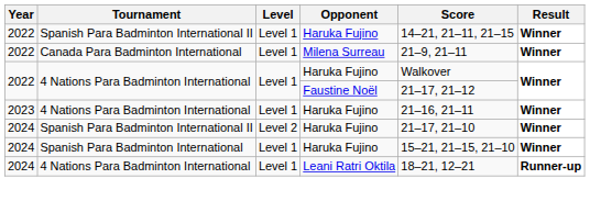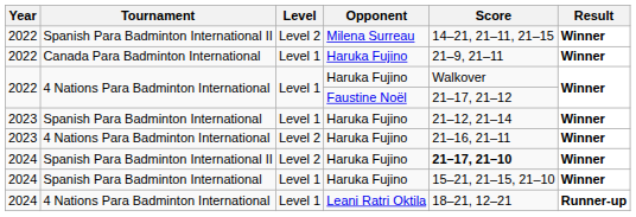 <table class="sortable wikitable" style="font-size: 90%;">
 <tr>
 <th>Year</th>
 <th>Tournament</th>
 <th>Level</th>
 <th>Opponent</th>
 <th>Score</th>
 <th>Result</th>
 </tr>
 <tr>
 <td align="center">2022</td>
 <td align="left">Spanish Para Badminton International II</td>
-<td align="left">Level 1</td>
-<td align="left"> <a href='#'>Haruka Fujino</a></td>
+<td align="left">Level 2</td>
+<td align="left"> <a href='#'>Milena Surreau</a></td>
 <td align="left">14–21, 21–11, 21–15</td>
 <td style="text-align:left; background:white"> <strong>Winner</strong></td>
 </tr>
 <tr>
 <td align="center">2022</td>
 <td align="left">Canada Para Badminton International</td>
 <td align="left">Level 1</td>
-<td align="left"> <a href='#'>Milena Surreau</a></td>
+<td align="left"> <a href='#'>Haruka Fujino</a></td>
 <td align="left">21–9, 21–11</td>
 <td style="text-align:left; background:white"> <strong>Winner</strong></td>
 </tr>
 <tr>
 <td rowspan="2" align="center">2022</td>
 <td rowspan="2" align="left">4 Nations Para Badminton International</td>
 <td rowspan="2" align="left">Level 1</td>
 <td align="left"> Haruka Fujino</td>
 <td align="left">Walkover</td>
 <td rowspan="2" style="text-align:left; background:white"> <strong>Winner</strong></td>
 </tr>
 <tr>
 <td align="left"> <a href='#'>Faustine Noël</a></td>
 <td align="left">21–17, 21–12</td>
 </tr>
 <tr>
 <td align="center">2023</td>
+<td align="left">Spanish Para Badminton International</td>
+<td align="left">Level 1</td>
+<td align="left"> Haruka Fujino</td>
+<td align="left">21–12, 21–14</td>
+<td style="text-align:left; background:white"> <strong>Winner</strong></td>
+</tr>
+<tr>
+<td align="center">2023</td>
 <td align="left">4 Nations Para Badminton International</td>
-<td align="left">Level 1</td>
+<td align="left">Level 2</td>
 <td align="left"> Haruka Fujino</td>
 <td align="left">21–16, 21–11</td>
 <td style="text-align:left; background:white"> <strong>Winner</strong></td>
 </tr>
 <tr>
 <td align="center">2024</td>
 <td align="left">Spanish Para Badminton International II</td>
 <td align="left">Level 2</td>
 <td align="left"> Haruka Fujino</td>
-<td align="left">21–17, 21–10</td>
+<td align="left"><strong>21–17, 21–10</strong></td>
 <td style="text-align:left; background:white"> <strong>Winner</strong></td>
 </tr>
 <tr>
 <td align="center">2024</td>
 <td align="left">Spanish Para Badminton International</td>
 <td align="left">Level 1</td>
 <td align="left"> Haruka Fujino</td>
 <td align="left">15–21, 21–15, 21–10</td>
 <td style="text-align:left; background:white"> <strong>Winner</strong></td>
 </tr>
 <tr>
 <td align="center">2024</td>
 <td align="left">4 Nations Para Badminton International</td>
 <td align="left">Level 1</td>
 <td align="left"> <a href='#'>Leani Ratri Oktila</a></td>
 <td align="left">18–21, 12–21</td>
 <td style="text-align:left; background:white"> <strong>Runner-up</strong></td>
 </tr>
 </table>
